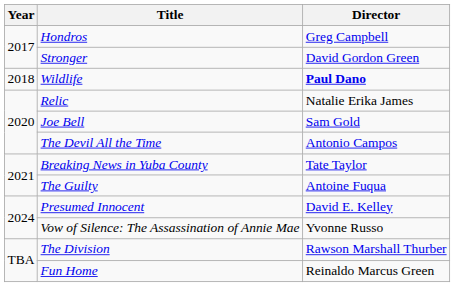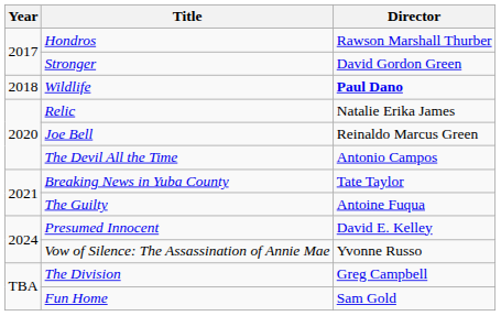 <table class="wikitable">
 <tr>
 <th>Year</th>
 <th>Title</th>
 <th>Director</th>
 </tr>
 <tr>
 <td rowspan=2>2017</td>
 <td><em><a href='#'>Hondros</a></em></td>
-<td><a href='#'>Greg Campbell</a></td>
+<td><a href='#'>Rawson Marshall Thurber</a></td>
 </tr>
 <tr>
 <td><em><a href='#'>Stronger</a></em></td>
 <td><a href='#'>David Gordon Green</a></td>
 </tr>
 <tr>
 <td>2018</td>
 <td><em><a href='#'>Wildlife</a></em></td>
 <td><strong><a href='#'>Paul Dano</a></strong></td>
 </tr>
 <tr>
 <td rowspan=3>2020</td>
 <td><em><a href='#'>Relic</a></em></td>
 <td>Natalie Erika James</td>
 </tr>
 <tr>
 <td><em><a href='#'>Joe Bell</a></em></td>
-<td><a href='#'>Sam Gold</a></td>
+<td>Reinaldo Marcus Green</td>
 </tr>
 <tr>
 <td><em><a href='#'>The Devil All the Time</a></em></td>
 <td><a href='#'>Antonio Campos</a></td>
 </tr>
 <tr>
 <td rowspan=2>2021</td>
 <td><em><a href='#'>Breaking News in Yuba County</a></em></td>
 <td><a href='#'>Tate Taylor</a></td>
 </tr>
 <tr>
 <td><em><a href='#'>The Guilty</a></em></td>
 <td><a href='#'>Antoine Fuqua</a></td>
 </tr>
 <tr>
 <td rowspan=2>2024</td>
 <td><em><a href='#'>Presumed Innocent</a></em></td>
 <td><a href='#'>David E. Kelley</a></td>
 </tr>
 <tr>
 <td><em>Vow of Silence: The Assassination of Annie Mae</em></td>
 <td>Yvonne Russo</td>
 </tr>
 <tr>
 <td rowspan=2>TBA</td>
 <td><em><a href='#'>The Division</a></em></td>
-<td><a href='#'>Rawson Marshall Thurber</a></td>
+<td><a href='#'>Greg Campbell</a></td>
 </tr>
 <tr>
 <td><em><a href='#'>Fun Home</a></em></td>
-<td>Reinaldo Marcus Green</td>
+<td><a href='#'>Sam Gold</a></td>
 </tr>
 </table>
